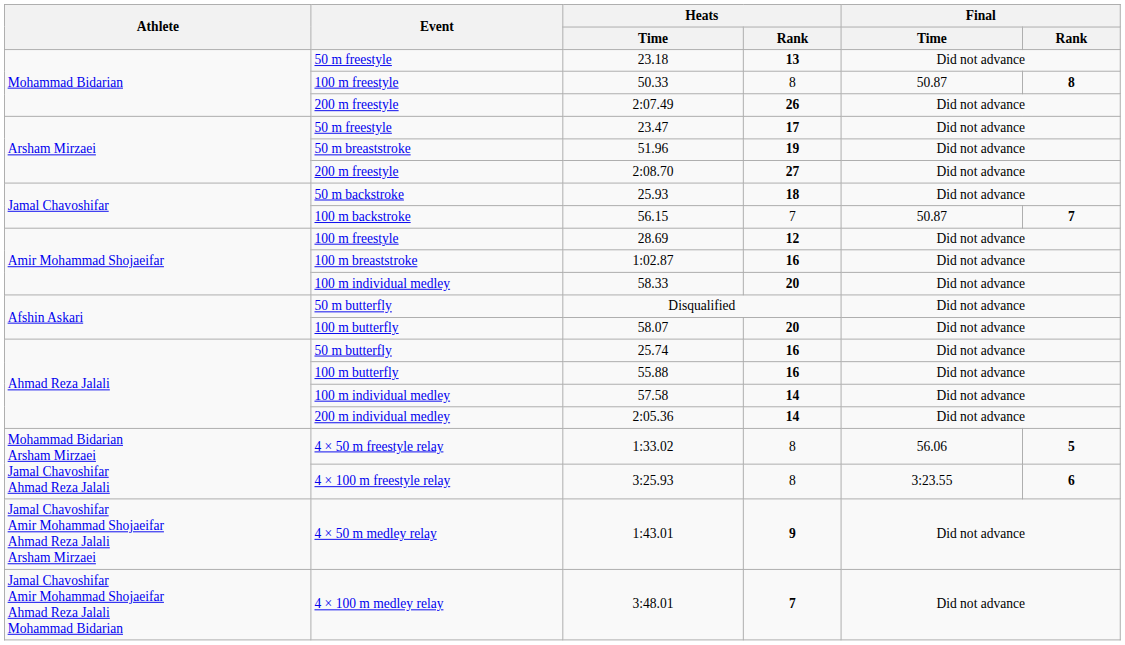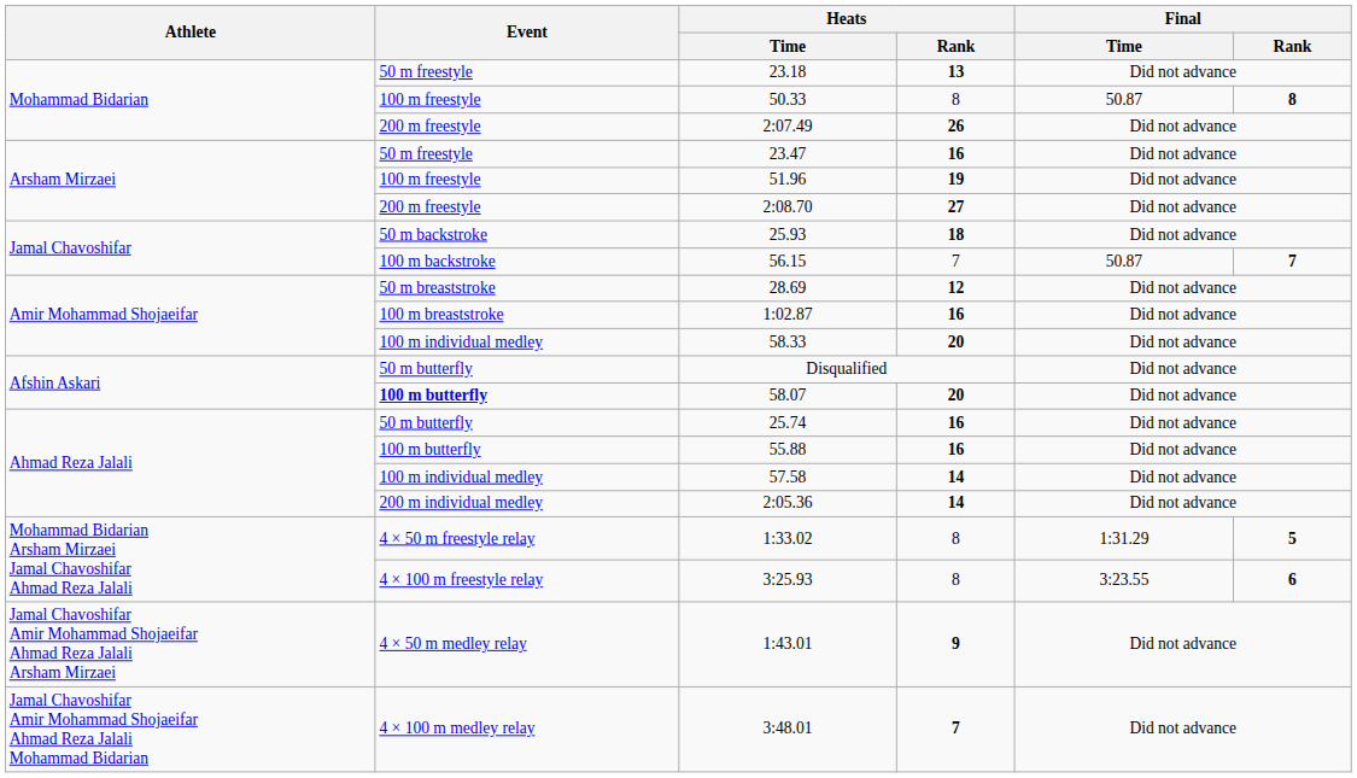 <table class="wikitable" width="75%" style="text-align:center; font-size:90%">
 <tr>
 <th rowspan="2" width="22%">Athlete</th>
 <th rowspan="2" width="18%">Event</th>
 <th colspan="2" width="20%">Heats</th>
 <th colspan="2" width="20%">Final</th>
 </tr>
 <tr>
 <th width="13%">Time</th>
 <th>Rank</th>
 <th width="13%">Time</th>
 <th>Rank</th>
 </tr>
 <tr>
 <td rowspan="3" align="left"><a href='#'>Mohammad Bidarian</a></td>
 <td align="left"><a href='#'>50 m freestyle</a></td>
 <td>23.18</td>
 <td><strong>13</strong></td>
 <td colspan=2 align=center>Did not advance</td>
 </tr>
 <tr>
 <td align="left"><a href='#'>100 m freestyle</a></td>
 <td>50.33</td>
 <td>8 <strong></strong></td>
 <td>50.87</td>
 <td><strong>8</strong></td>
 </tr>
 <tr>
 <td align="left"><a href='#'>200 m freestyle</a></td>
 <td>2:07.49</td>
 <td><strong>26</strong></td>
 <td colspan=2 align=center>Did not advance</td>
 </tr>
 <tr>
 <td rowspan="3" align="left"><a href='#'>Arsham Mirzaei</a></td>
 <td align="left"><a href='#'>50 m freestyle</a></td>
 <td>23.47</td>
-<td><strong>17</strong></td>
+<td><strong>16</strong></td>
 <td colspan=2 align=center>Did not advance</td>
 </tr>
 <tr>
-<td align="left"><a href='#'>50 m breaststroke</a></td>
+<td align="left"><a href='#'>100 m freestyle</a></td>
 <td>51.96</td>
 <td><strong>19</strong></td>
 <td colspan=2 align=center>Did not advance</td>
 </tr>
 <tr>
 <td align="left"><a href='#'>200 m freestyle</a></td>
 <td>2:08.70</td>
 <td><strong>27</strong></td>
 <td colspan=2 align=center>Did not advance</td>
 </tr>
 <tr>
 <td rowspan="2" align="left"><a href='#'>Jamal Chavoshifar</a></td>
 <td align="left"><a href='#'>50 m backstroke</a></td>
 <td>25.93</td>
 <td><strong>18</strong></td>
 <td colspan=2 align=center>Did not advance</td>
 </tr>
 <tr>
 <td align="left"><a href='#'>100 m backstroke</a></td>
 <td>56.15</td>
 <td>7 <strong></strong></td>
 <td>50.87</td>
 <td><strong>7</strong></td>
 </tr>
 <tr>
 <td rowspan="3" align="left"><a href='#'>Amir Mohammad Shojaeifar</a></td>
-<td align="left"><a href='#'>100 m freestyle</a></td>
+<td align="left"><a href='#'>50 m breaststroke</a></td>
 <td>28.69</td>
 <td><strong>12</strong></td>
 <td colspan=2 align=center>Did not advance</td>
 </tr>
 <tr>
 <td align="left"><a href='#'>100 m breaststroke</a></td>
 <td>1:02.87</td>
 <td><strong>16</strong></td>
 <td colspan=2 align=center>Did not advance</td>
 </tr>
 <tr>
 <td align="left"><a href='#'>100 m individual medley</a></td>
 <td>58.33</td>
 <td><strong>20</strong></td>
 <td colspan=2 align=center>Did not advance</td>
 </tr>
 <tr>
 <td rowspan="2" align="left"><a href='#'>Afshin Askari</a></td>
 <td align="left"><a href='#'>50 m butterfly</a></td>
 <td colspan=2 align=center>Disqualified</td>
 <td colspan=2 align=center>Did not advance</td>
 </tr>
 <tr>
-<td align="left"><a href='#'>100 m butterfly</a></td>
+<td align="left"><strong><a href='#'>100 m butterfly</a></strong></td>
 <td>58.07</td>
 <td><strong>20</strong></td>
 <td colspan=2 align=center>Did not advance</td>
 </tr>
 <tr>
 <td rowspan="4" align="left"><a href='#'>Ahmad Reza Jalali</a></td>
 <td align="left"><a href='#'>50 m butterfly</a></td>
 <td>25.74</td>
 <td><strong>16</strong></td>
 <td colspan=2 align=center>Did not advance</td>
 </tr>
 <tr>
 <td align="left"><a href='#'>100 m butterfly</a></td>
 <td>55.88</td>
 <td><strong>16</strong></td>
 <td colspan=2 align=center>Did not advance</td>
 </tr>
 <tr>
 <td align="left"><a href='#'>100 m individual medley</a></td>
 <td>57.58</td>
 <td><strong>14</strong></td>
 <td colspan=2 align=center>Did not advance</td>
 </tr>
 <tr>
 <td align="left"><a href='#'>200 m individual medley</a></td>
 <td>2:05.36</td>
 <td><strong>14</strong></td>
 <td colspan=2 align=center>Did not advance</td>
 </tr>
 <tr>
 <td rowspan="2" align="left"><a href='#'>Mohammad Bidarian</a><br><a href='#'>Arsham Mirzaei</a><br><a href='#'>Jamal Chavoshifar</a><br><a href='#'>Ahmad Reza Jalali</a></td>
 <td align="left"><a href='#'>4 × 50 m freestyle relay</a></td>
 <td>1:33.02</td>
 <td>8 <strong></strong></td>
-<td>56.06</td>
+<td>1:31.29</td>
 <td><strong>5</strong></td>
 </tr>
 <tr>
 <td align="left"><a href='#'>4 × 100 m freestyle relay</a></td>
 <td>3:25.93</td>
 <td>8 <strong></strong></td>
 <td>3:23.55</td>
 <td><strong>6</strong></td>
 </tr>
 <tr>
 <td align="left"><a href='#'>Jamal Chavoshifar</a><br><a href='#'>Amir Mohammad Shojaeifar</a><br><a href='#'>Ahmad Reza Jalali</a><br><a href='#'>Arsham Mirzaei</a></td>
 <td align="left"><a href='#'>4 × 50 m medley relay</a></td>
 <td>1:43.01</td>
 <td><strong>9</strong></td>
 <td colspan=2 align=center>Did not advance</td>
 </tr>
 <tr>
 <td align="left"><a href='#'>Jamal Chavoshifar</a><br><a href='#'>Amir Mohammad Shojaeifar</a><br><a href='#'>Ahmad Reza Jalali</a><br><a href='#'>Mohammad Bidarian</a></td>
 <td align="left"><a href='#'>4 × 100 m medley relay</a></td>
 <td>3:48.01</td>
 <td><strong>7</strong></td>
 <td colspan=2 align=center>Did not advance</td>
 </tr>
 </table>
